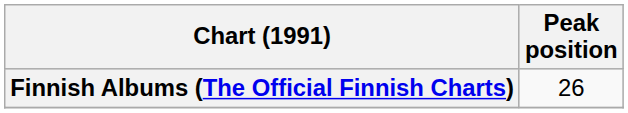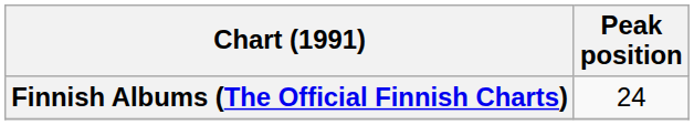 <table class="wikitable sortable plainrowheaders">
 <tr>
 <th scope="col">Chart (1991)</th>
 <th scope="col">Peak<br>position</th>
 </tr>
 <tr>
 <th scope="row">Finnish Albums (<a href='#'>The Official Finnish Charts</a>)</th>
-<td align="center">26</td>
+<td align="center">24</td>
 </tr>
 <tr>
 </tr>
 <tr>
 </tr>
 </table>
